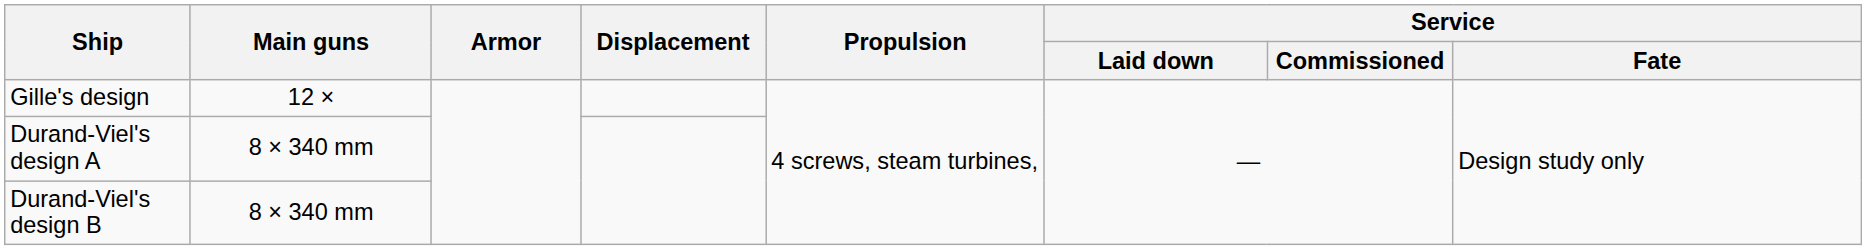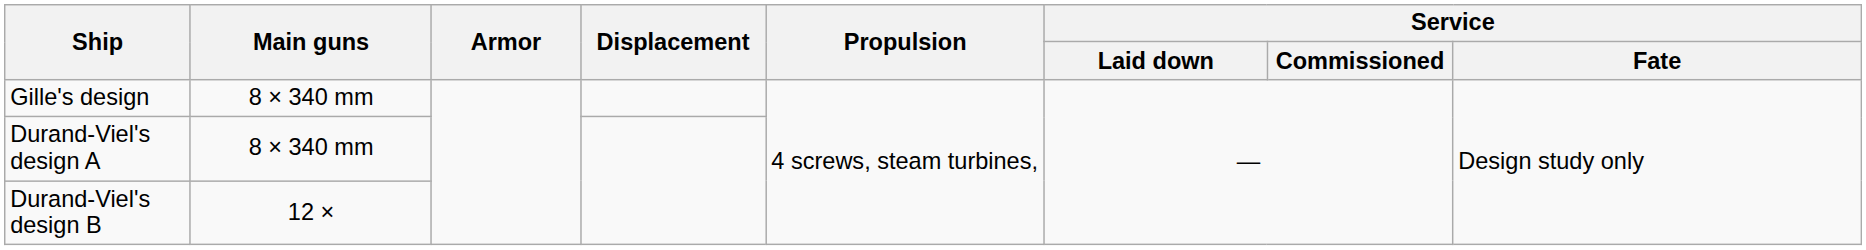 <table class="wikitable" style="width: 100%;">
 <tr valign="center" |- valign="center">
 <th width="10%" align="center" rowspan="2">Ship</th>
 <th width="13%" align="center" rowspan="2">Main guns</th>
 <th width="8%" align="center" rowspan="2">Armor</th>
 <th width="10%" align="center" rowspan="2">Displacement</th>
 <th width="15%" align="center" rowspan="2">Propulsion</th>
 <th width="30%" align="center" colspan="3">Service</th>
 </tr>
 <tr valign="top">
 <th width="12%" align="center">Laid down</th>
 <th width="10%" align="center">Commissioned</th>
 <th width="30%" align="center">Fate</th>
 </tr>
 <tr valign="center">
 <td align="left">Gille's design</td>
-<td align="center">12 × </td>
+<td align="center">8 × 340 mm</td>
 <td align="center" rowspan="3"></td>
 <td align="center"></td>
 <td align="left" rowspan="3">4 screws, steam turbines, </td>
 <td colspan="2" rowspan="3" align="center">—</td>
 <td align="left" rowspan="3">Design study only</td>
 </tr>
 <tr valign="center">
 <td align="left">Durand-Viel's design A</td>
 <td align="center">8 × 340 mm</td>
 <td align="center" rowspan="2"></td>
 </tr>
 <tr valign="center">
 <td align="left">Durand-Viel's design B</td>
-<td align="center">8 × 340 mm</td>
+<td align="center">12 × </td>
 </tr>
 </table>
